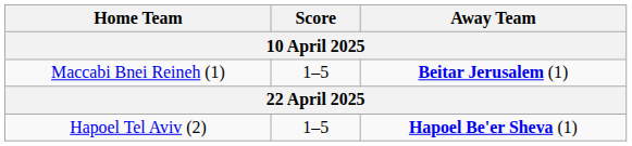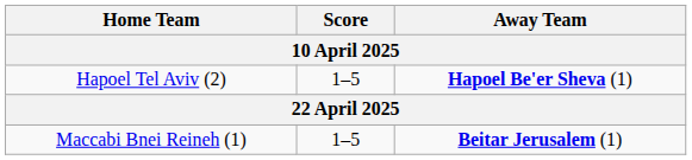 <table class="wikitable" style="text-align: center;">
 <tr>
 <th width="240px">Home Team</th>
 <th width="75px">Score</th>
 <th width="240px">Away Team</th>
 </tr>
 <tr>
 <th colspan=3>10 April 2025</th>
 </tr>
 <tr>
-<td><a href='#'>Maccabi Bnei Reineh</a> (1)</td>
+<td><a href='#'>Hapoel Tel Aviv</a> (2)</td>
 <td>1–5</td>
-<td><strong><a href='#'>Beitar Jerusalem</a></strong> (1)</td>
+<td><strong><a href='#'>Hapoel Be'er Sheva</a></strong> (1)</td>
 </tr>
 <tr>
 <th colspan=3>22 April 2025</th>
 </tr>
 <tr>
-<td><a href='#'>Hapoel Tel Aviv</a> (2)</td>
+<td><a href='#'>Maccabi Bnei Reineh</a> (1)</td>
 <td>1–5</td>
-<td><strong><a href='#'>Hapoel Be'er Sheva</a></strong> (1)</td>
+<td><strong><a href='#'>Beitar Jerusalem</a></strong> (1)</td>
 </tr>
 </table>
